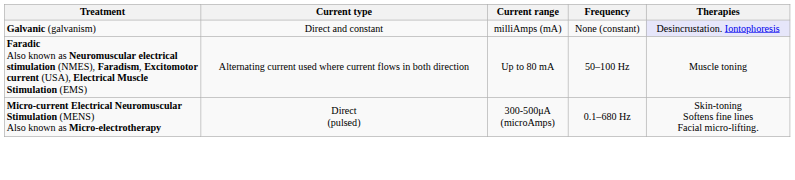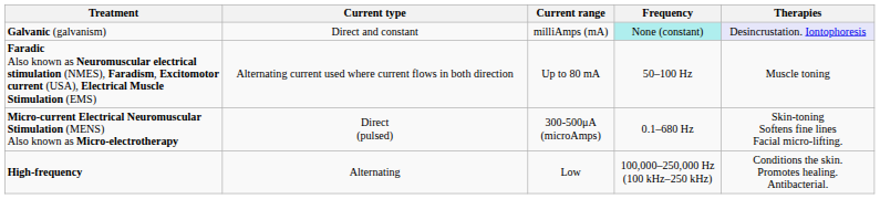 <table class="wikitable">
 <tr>
 <th scope="col" width="25%">Treatment</th>
 <th>Current type</th>
 <th>Current range</th>
 <th>Frequency</th>
 <th>Therapies</th>
 </tr>
 <tr>
 <td><strong>Galvanic</strong> (galvanism)</td>
 <td align="center">Direct and constant</td>
 <td align="center">milliAmps (mA)</td>
-<td align="center">None (constant)</td>
+<td align="center" style="background: paleturquoise;">None (constant)</td>
 <td align="center" style="background: lavender;">Desincrustation. <a href='#'>Iontophoresis</a></td>
 </tr>
 <tr>
 <td><strong>Faradic</strong><br><div>Also known as <strong>Neuromuscular electrical stimulation</strong> (NMES), <strong>Faradism</strong>, <strong>Excitomotor current</strong> (USA), <strong>Electrical Muscle Stimulation</strong> (EMS)</div></td>
 <td align="center">Alternating current used where current flows in both direction</td>
 <td align="center">Up to 80 mA</td>
 <td align="center">50–100 Hz</td>
 <td align="center">Muscle toning</td>
 </tr>
 <tr>
 <td><strong>Micro-current Electrical Neuromuscular Stimulation</strong> (MENS)<br><div>Also known as <strong>Micro-electrotherapy</strong> </div></td>
 <td align="center">Direct<br>(pulsed)</td>
 <td align="center">300-500μA<br>(microAmps)</td>
 <td align="center">0.1–680 Hz</td>
 <td align="center">Skin-toning <br>Softens fine lines<br>Facial micro-lifting.</td>
 </tr>
+<tr>
+<td><strong>High-frequency</strong></td>
+<td align="center">Alternating</td>
+<td align="center">Low</td>
+<td align="center">100,000–250,000 Hz<br>(100 kHz–250 kHz)</td>
+<td align="center">Conditions the skin.<br>Promotes healing.<br>Antibacterial.</td>
+</tr>
 </table>
